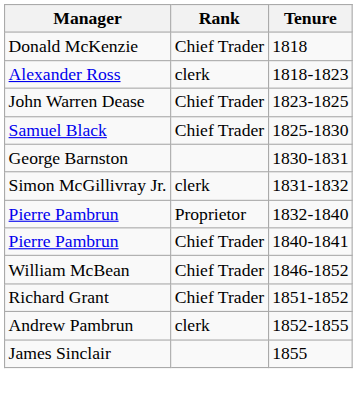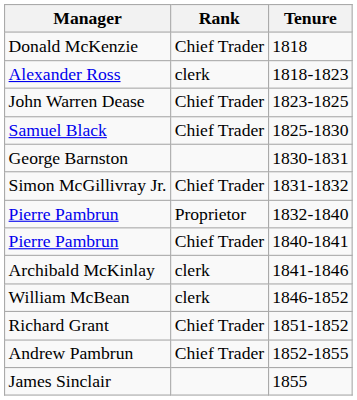 <table class="wikitable">
 <tr>
 <th>Manager</th>
 <th>Rank</th>
 <th>Tenure</th>
 </tr>
 <tr>
 <td>Donald McKenzie</td>
 <td>Chief Trader</td>
 <td>1818</td>
 </tr>
 <tr>
 <td><a href='#'>Alexander Ross</a></td>
 <td>clerk</td>
 <td>1818-1823</td>
 </tr>
 <tr>
 <td>John Warren Dease</td>
 <td>Chief Trader</td>
 <td>1823-1825</td>
 </tr>
 <tr>
 <td><a href='#'>Samuel Black</a></td>
 <td>Chief Trader</td>
 <td>1825-1830</td>
 </tr>
 <tr>
 <td>George Barnston</td>
 <td></td>
 <td>1830-1831</td>
 </tr>
 <tr>
 <td>Simon McGillivray Jr.</td>
-<td>clerk</td>
+<td>Chief Trader</td>
 <td>1831-1832</td>
 </tr>
 <tr>
 <td><a href='#'>Pierre Pambrun</a></td>
 <td>Proprietor</td>
 <td>1832-1840</td>
 </tr>
 <tr>
 <td><a href='#'>Pierre Pambrun</a></td>
 <td>Chief Trader</td>
 <td>1840-1841</td>
 </tr>
 <tr>
+<td>Archibald McKinlay</td>
+<td>clerk</td>
+<td>1841-1846</td>
+</tr>
+<tr>
 <td>William McBean</td>
-<td>Chief Trader</td>
+<td>clerk</td>
 <td>1846-1852</td>
 </tr>
 <tr>
 <td>Richard Grant</td>
 <td>Chief Trader</td>
 <td>1851-1852</td>
 </tr>
 <tr>
 <td>Andrew Pambrun</td>
-<td>clerk</td>
+<td>Chief Trader</td>
 <td>1852-1855</td>
 </tr>
 <tr>
 <td>James Sinclair</td>
 <td></td>
 <td>1855</td>
 </tr>
 </table>
